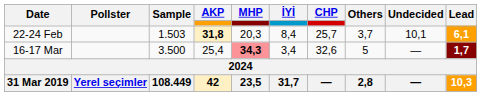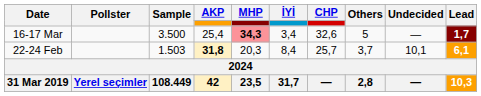 <table class="wikitable mw-collapsible" style="text-align:center; font-size:85%; line-height:14px;">
 <tr>
 <th rowspan="2">Date</th>
 <th rowspan="2">Pollster</th>
 <th rowspan="2">Sample</th>
 <th style="width:3em;"><a href='#'>AKP</a></th>
 <th style="width:3em;"><a href='#'>MHP</a></th>
 <th style="width:3em;"><a href='#'>İYİ</a></th>
 <th style="width:3em;"><a href='#'>CHP</a></th>
 <th rowspan="2">Others</th>
 <th rowspan="2">Undecided</th>
 <th rowspan="2">Lead</th>
 </tr>
 <tr>
 <th style="background:#fda000;"></th>
 <th style="background:#870000;"></th>
 <th style="background:#0099cc;"></th>
 <th style="background:#d40000;"></th>
 </tr>
 <tr>
+<td>16-17 Mar</td>
+<td></td>
+<td>3.500</td>
+<td>25,4</td>
+<td style="background:#fc9399"><strong>34,3</strong></td>
+<td>3,4</td>
+<td>32,6</td>
+<td>5</td>
+<td>—</td>
+<th style="background:#870000; color:white;">1,7</th>
+</tr>
+<tr>
 <td>22-24 Feb</td>
 <td></td>
 <td>1.503</td>
 <td style="background:#FFF1C4"><strong>31,8</strong></td>
 <td>20,3</td>
 <td>8,4</td>
 <td>25,7</td>
 <td>3,7</td>
 <td>10,1</td>
 <th style="background:#fda000; color:white;">6,1</th>
-</tr>
-<tr>
-<td>16-17 Mar</td>
-<td></td>
-<td>3.500</td>
-<td>25,4</td>
-<td style="background:#fc9399"><strong>34,3</strong></td>
-<td>3,4</td>
-<td>32,6</td>
-<td>5</td>
-<td>—</td>
-<th style="background:#870000; color:white;">1,7</th>
 </tr>
 <tr>
 <th colspan="10">2024</th>
 </tr>
 <tr>
 <th>31 Mar 2019</th>
 <th><a href='#'>Yerel seçimler</a></th>
 <th>108.449</th>
 <th style="background:#FFF1C4"><strong>42</strong></th>
 <th>23,5</th>
 <th>31,7</th>
 <th>—</th>
 <th>2,8</th>
 <th>—</th>
 <th style="background:#fda000; color:white;">10,3</th>
 </tr>
 </table>
